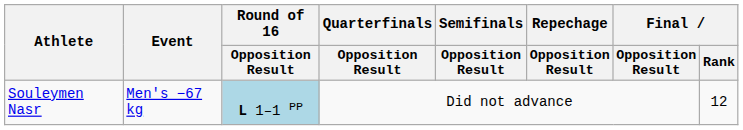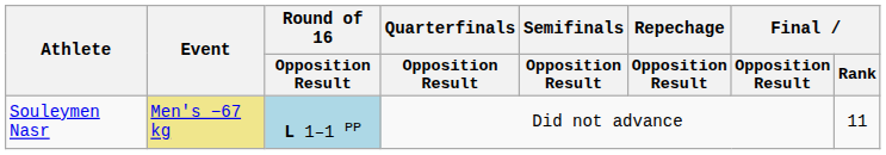 <table class="wikitable" style="font-size:90%">
 <tr>
 <th rowspan=2>Athlete</th>
 <th rowspan=2>Event</th>
 <th>Round of 16</th>
 <th>Quarterfinals</th>
 <th>Semifinals</th>
 <th>Repechage</th>
 <th colspan=2>Final / </th>
 </tr>
 <tr style="font-size: 95%">
 <th>Opposition<br>Result</th>
 <th>Opposition<br>Result</th>
 <th>Opposition<br>Result</th>
 <th>Opposition<br>Result</th>
 <th>Opposition<br>Result</th>
 <th>Rank</th>
 </tr>
 <tr align=center>
 <td align=left><a href='#'>Souleymen Nasr</a></td>
-<td align=left><a href='#'>Men's −67 kg</a></td>
+<td align=left style="background: khaki;"><a href='#'>Men's −67 kg</a></td>
 <td style="background: lightblue;"><br><strong>L</strong> 1–1 <sup>PP</sup></td>
 <td Colspan=4>Did not advance</td>
-<td>12</td>
+<td>11</td>
 </tr>
 </table>
